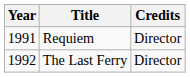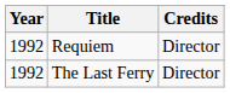 <table class="wikitable sortable collapsible">
 <tr>
 <th scope="col">Year</th>
 <th scope="col">Title</th>
 <th scope="col">Credits</th>
 </tr>
 <tr>
-<td>1991</td>
+<td>1992</td>
 <td>Requiem</td>
 <td>Director</td>
 </tr>
 <tr>
 <td>1992</td>
 <td>The Last Ferry</td>
 <td>Director</td>
 </tr>
 </table>
